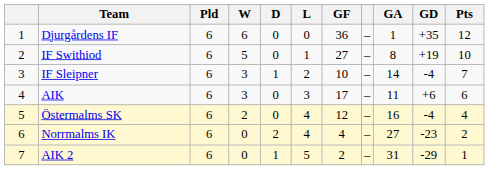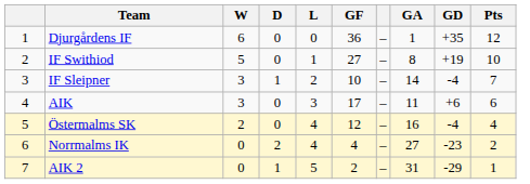 <table class="wikitable" style="text-align: center;">
 <tr>
 <th style="width: 40px;"></th>
 <th style="width: 200px;">Team</th>
-<th style="width: 45px;">Pld</th>
 <th style="width: 35px;">W</th>
 <th style="width: 35px;">D</th>
 <th style="width: 35px;">L</th>
 <th style="width: 45px;">GF</th>
 <th></th>
 <th style="width: 45px;">GA</th>
 <th style="width: 35px;">GD</th>
 <th style="width: 45px;">Pts</th>
 </tr>
 <tr>
 <td>1</td>
 <td style="text-align: left;"><a href='#'>Djurgårdens IF</a></td>
 <td>6</td>
-<td>6</td>
 <td>0</td>
 <td>0</td>
 <td>36</td>
 <td>–</td>
 <td>1</td>
 <td>+35</td>
 <td>12</td>
 </tr>
 <tr>
 <td>2</td>
 <td style="text-align: left;"><a href='#'>IF Swithiod</a></td>
-<td>6</td>
 <td>5</td>
 <td>0</td>
 <td>1</td>
 <td>27</td>
 <td>–</td>
 <td>8</td>
 <td>+19</td>
 <td>10</td>
 </tr>
 <tr>
 <td>3</td>
 <td style="text-align: left;"><a href='#'>IF Sleipner</a></td>
-<td>6</td>
 <td>3</td>
 <td>1</td>
 <td>2</td>
 <td>10</td>
 <td>–</td>
 <td>14</td>
 <td>-4</td>
 <td>7</td>
 </tr>
 <tr>
 <td>4</td>
 <td style="text-align: left;"><a href='#'>AIK</a></td>
-<td>6</td>
 <td>3</td>
 <td>0</td>
 <td>3</td>
 <td>17</td>
 <td>–</td>
 <td>11</td>
 <td>+6</td>
 <td>6</td>
 </tr>
 <tr style="background: #fff8d1">
 <td>5</td>
 <td style="text-align: left;"><a href='#'>Östermalms SK</a></td>
-<td>6</td>
 <td>2</td>
 <td>0</td>
 <td>4</td>
 <td>12</td>
 <td>–</td>
 <td>16</td>
 <td>-4</td>
 <td>4</td>
 </tr>
 <tr style="background: #fff8d1">
 <td>6</td>
 <td style="text-align: left;"><a href='#'>Norrmalms IK</a></td>
-<td>6</td>
 <td>0</td>
 <td>2</td>
 <td>4</td>
 <td>4</td>
 <td>–</td>
 <td>27</td>
 <td>-23</td>
 <td>2</td>
 </tr>
 <tr style="background: #fff8d1">
 <td>7</td>
 <td style="text-align: left;"><a href='#'>AIK 2</a></td>
-<td>6</td>
 <td>0</td>
 <td>1</td>
 <td>5</td>
 <td>2</td>
 <td>–</td>
 <td>31</td>
 <td>-29</td>
 <td>1</td>
 </tr>
 </table>
